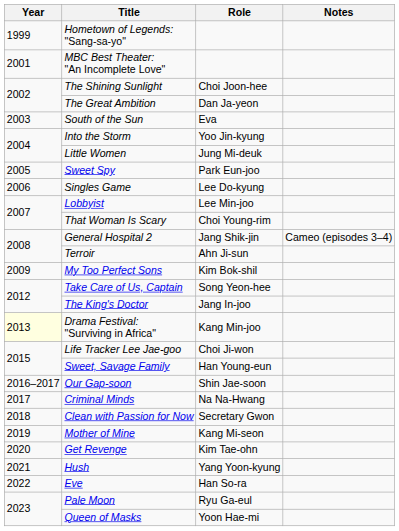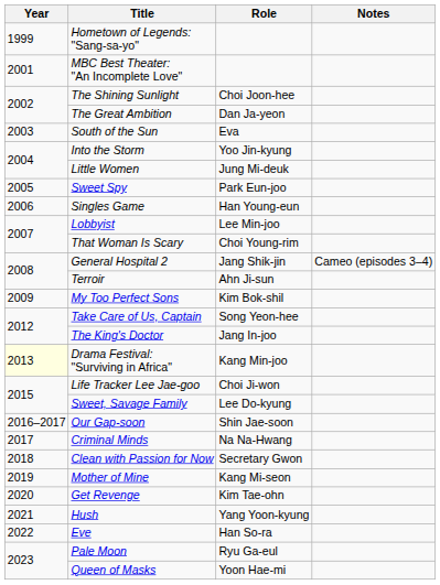 <table class="wikitable sortable">
 <tr>
 <th>Year</th>
 <th>Title</th>
 <th>Role</th>
 <th>Notes</th>
 </tr>
 <tr>
 <td>1999</td>
 <td><em>Hometown of Legends:</em><br>"Sang-sa-yo" </td>
 <td></td>
 <td></td>
 </tr>
 <tr>
 <td>2001</td>
 <td><em>MBC Best Theater:</em><br>"An Incomplete Love" </td>
 <td></td>
 <td></td>
 </tr>
 <tr>
 <td rowspan=2>2002</td>
 <td><em>The Shining Sunlight</em></td>
 <td>Choi Joon-hee</td>
 <td></td>
 </tr>
 <tr>
 <td><em>The Great Ambition</em></td>
 <td>Dan Ja-yeon</td>
 <td></td>
 </tr>
 <tr>
 <td>2003</td>
 <td><em>South of the Sun</em></td>
 <td>Eva</td>
 <td></td>
 </tr>
 <tr>
 <td rowspan=2>2004</td>
 <td><em>Into the Storm</em></td>
 <td>Yoo Jin-kyung</td>
 <td></td>
 </tr>
 <tr>
 <td><em>Little Women</em></td>
 <td>Jung Mi-deuk</td>
 <td></td>
 </tr>
 <tr>
 <td>2005</td>
 <td><em><a href='#'>Sweet Spy</a></em></td>
 <td>Park Eun-joo</td>
 <td></td>
 </tr>
 <tr>
 <td>2006</td>
 <td><em>Singles Game</em> </td>
-<td>Lee Do-kyung</td>
+<td>Han Young-eun</td>
 <td></td>
 </tr>
 <tr>
 <td rowspan=2>2007</td>
 <td><em><a href='#'>Lobbyist</a></em></td>
 <td>Lee Min-joo</td>
 <td></td>
 </tr>
 <tr>
 <td><em>That Woman Is Scary</em></td>
 <td>Choi Young-rim</td>
 <td></td>
 </tr>
 <tr>
 <td rowspan=2>2008</td>
 <td><em>General Hospital 2</em></td>
 <td>Jang Shik-jin</td>
 <td>Cameo (episodes 3–4)</td>
 </tr>
 <tr>
 <td><em>Terroir</em></td>
 <td>Ahn Ji-sun</td>
 <td></td>
 </tr>
 <tr>
 <td>2009</td>
 <td><em><a href='#'>My Too Perfect Sons</a></em></td>
 <td>Kim Bok-shil</td>
 <td></td>
 </tr>
 <tr>
 <td rowspan=2>2012</td>
 <td><em><a href='#'>Take Care of Us, Captain</a></em></td>
 <td>Song Yeon-hee</td>
 <td></td>
 </tr>
 <tr>
 <td><em><a href='#'>The King's Doctor</a></em></td>
 <td>Jang In-joo</td>
 <td></td>
 </tr>
 <tr>
 <td style="background: lightyellow;">2013</td>
 <td><em>Drama Festival:</em><br>"Surviving in Africa"</td>
 <td>Kang Min-joo</td>
 <td></td>
 </tr>
 <tr>
 <td rowspan=2>2015</td>
 <td><em>Life Tracker Lee Jae-goo</em></td>
 <td>Choi Ji-won</td>
 <td></td>
 </tr>
 <tr>
 <td><em><a href='#'>Sweet, Savage Family</a></em></td>
-<td>Han Young-eun</td>
+<td>Lee Do-kyung</td>
 <td></td>
 </tr>
 <tr>
 <td>2016–2017</td>
 <td><em><a href='#'>Our Gap-soon</a></em></td>
 <td>Shin Jae-soon</td>
 <td></td>
 </tr>
 <tr>
 <td>2017</td>
 <td><em><a href='#'>Criminal Minds</a></em></td>
 <td>Na Na-Hwang</td>
 <td></td>
 </tr>
 <tr>
 <td>2018</td>
 <td><em><a href='#'>Clean with Passion for Now</a></em></td>
 <td>Secretary Gwon</td>
 <td></td>
 </tr>
 <tr>
 <td>2019</td>
 <td><em><a href='#'>Mother of Mine</a></em></td>
 <td>Kang Mi-seon</td>
 <td></td>
 </tr>
 <tr>
 <td>2020</td>
 <td><em><a href='#'>Get Revenge</a></em></td>
 <td>Kim Tae-ohn</td>
 <td></td>
 </tr>
 <tr>
 <td>2021</td>
 <td><em><a href='#'>Hush</a></em></td>
 <td>Yang Yoon-kyung</td>
 <td></td>
 </tr>
 <tr>
 <td>2022</td>
 <td><em><a href='#'>Eve</a></em></td>
 <td>Han So-ra</td>
 <td></td>
 </tr>
 <tr>
 <td rowspan=2>2023</td>
 <td><em><a href='#'>Pale Moon</a></em></td>
 <td>Ryu Ga-eul</td>
 <td></td>
 </tr>
 <tr>
 <td><em><a href='#'>Queen of Masks</a></em></td>
 <td>Yoon Hae-mi</td>
 <td></td>
 </tr>
 </table>
